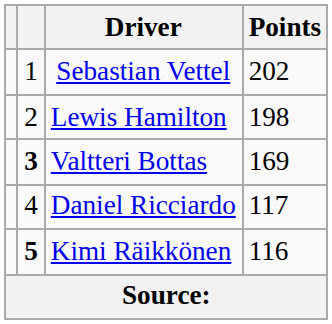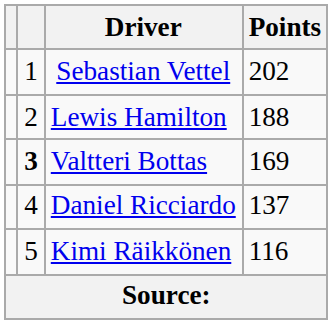 <table class="wikitable" style="font-size: 85%;">
 <tr>
 <th></th>
 <th></th>
 <th>Driver</th>
 <th>Points</th>
 </tr>
 <tr>
 <td align="left"></td>
 <td align="center">1</td>
 <td align="center"> <a href='#'>Sebastian Vettel</a></td>
 <td align="left">202</td>
 </tr>
 <tr>
 <td align="left"></td>
 <td align="center">2</td>
 <td> <a href='#'>Lewis Hamilton</a></td>
-<td align="left">198</td>
+<td align="left">188</td>
 </tr>
 <tr>
 <td align="left"></td>
 <td align="center"><strong>3</strong></td>
 <td> <a href='#'>Valtteri Bottas</a></td>
 <td align="left">169</td>
 </tr>
 <tr>
 <td align="left"></td>
 <td align="center">4</td>
 <td> <a href='#'>Daniel Ricciardo</a></td>
-<td align="left">117</td>
+<td align="left">137</td>
 </tr>
 <tr>
 <td align="left"></td>
-<td align="center"><strong>5</strong></td>
+<td align="center">5</td>
 <td> <a href='#'>Kimi Räikkönen</a></td>
 <td align="left">116</td>
 </tr>
 <tr>
 <th colspan=4>Source: </th>
 </tr>
 </table>
